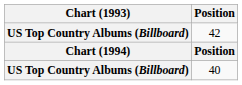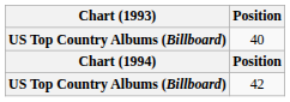 <table class="wikitable plainrowheaders" style="text-align:center">
 <tr>
 <th scope="col">Chart (1993)</th>
 <th scope="col">Position</th>
 </tr>
 <tr>
 <th scope="row">US Top Country Albums (<em>Billboard</em>)</th>
-<td>42</td>
+<td>40</td>
 </tr>
 <tr>
 <th scope="col">Chart (1994)</th>
 <th scope="col">Position</th>
 </tr>
 <tr>
 <th scope="row">US Top Country Albums (<em>Billboard</em>)</th>
-<td>40</td>
+<td>42</td>
 </tr>
 </table>
